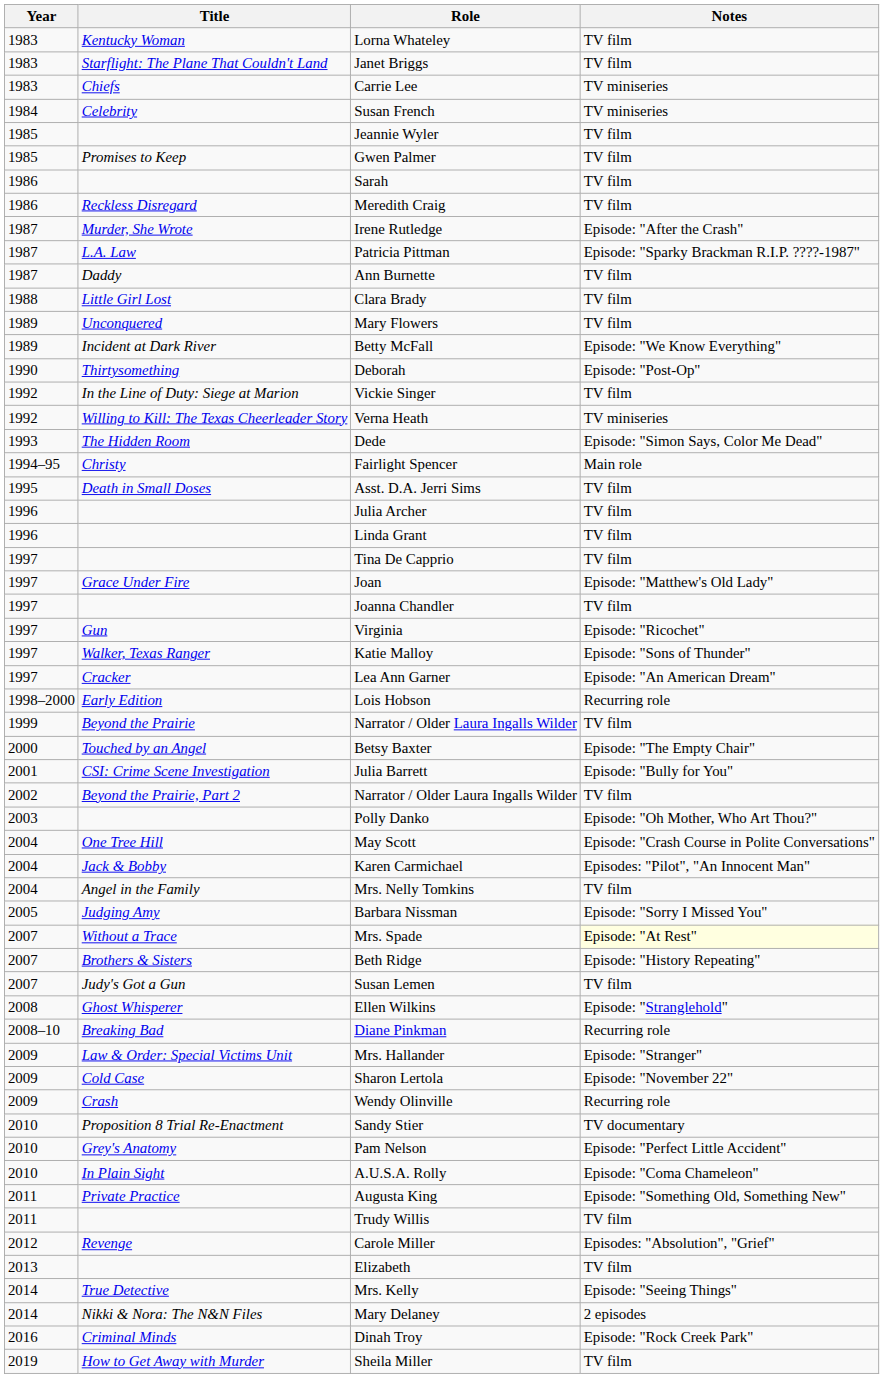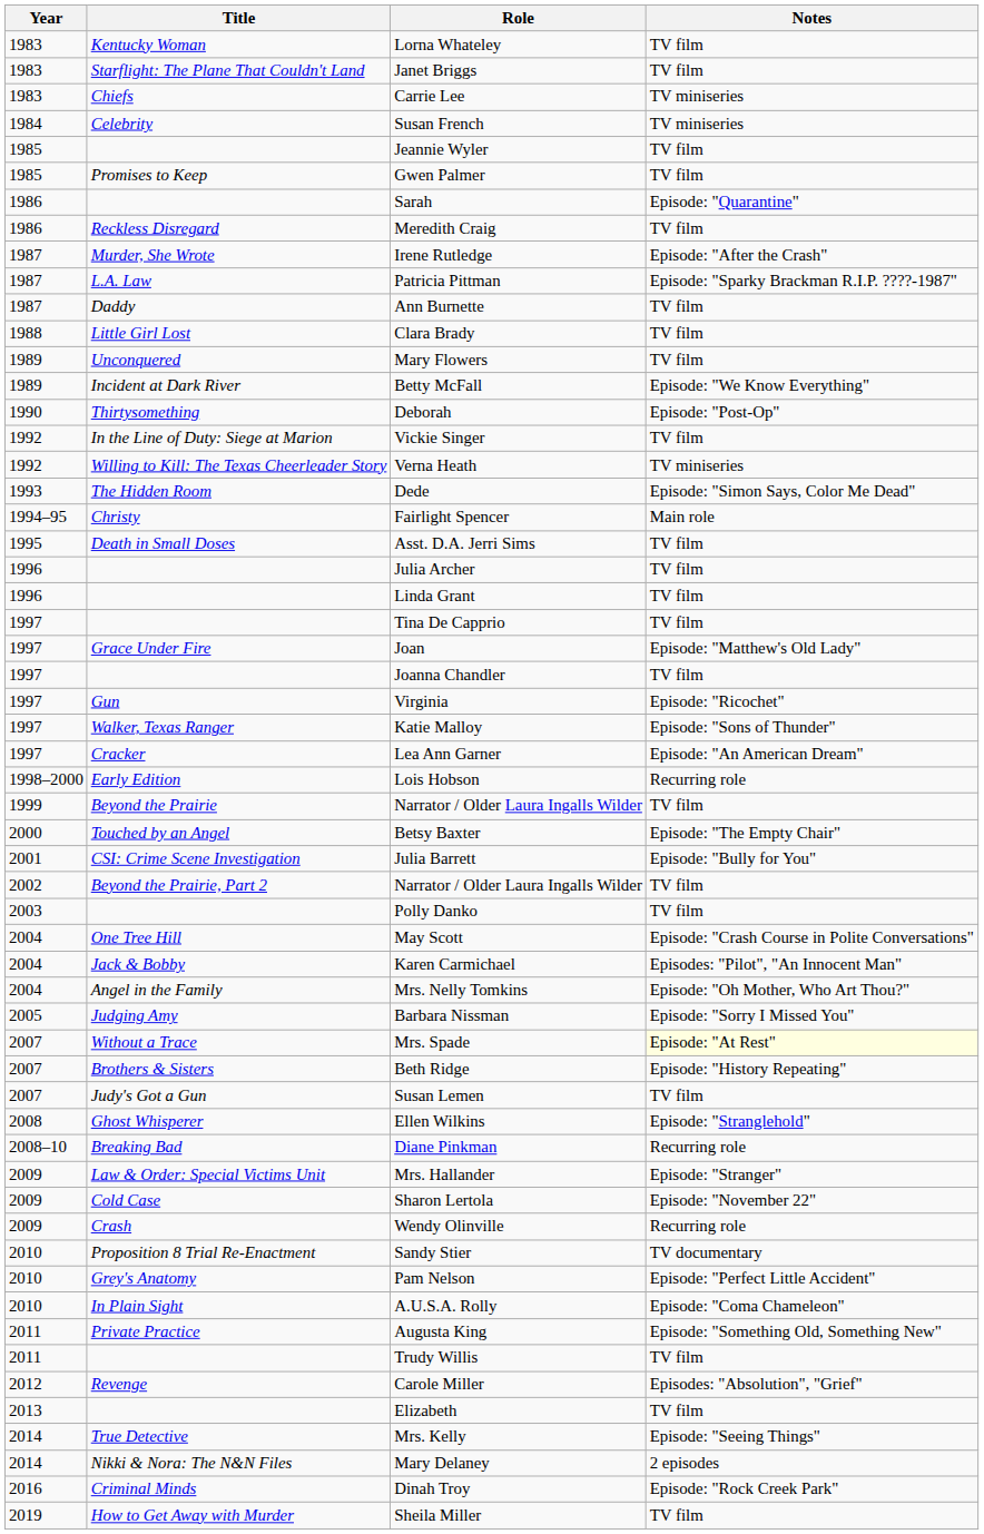 <table class="wikitable sortable">
 <tr>
 <th>Year</th>
 <th>Title</th>
 <th>Role</th>
 <th class="unsortable">Notes</th>
 </tr>
 <tr>
 <td>1983</td>
 <td><em><a href='#'>Kentucky Woman</a></em></td>
 <td>Lorna Whateley</td>
 <td>TV film</td>
 </tr>
 <tr>
 <td>1983</td>
 <td><em><a href='#'>Starflight: The Plane That Couldn't Land</a></em></td>
 <td>Janet Briggs</td>
 <td>TV film</td>
 </tr>
 <tr>
 <td>1983</td>
 <td><em><a href='#'>Chiefs</a></em></td>
 <td>Carrie Lee</td>
 <td>TV miniseries</td>
 </tr>
 <tr>
 <td>1984</td>
 <td><em><a href='#'>Celebrity</a></em></td>
 <td>Susan French</td>
 <td>TV miniseries</td>
 </tr>
 <tr>
 <td>1985</td>
 <td><em></em></td>
 <td>Jeannie Wyler</td>
 <td>TV film</td>
 </tr>
 <tr>
 <td>1985</td>
 <td><em>Promises to Keep</em></td>
 <td>Gwen Palmer</td>
 <td>TV film</td>
 </tr>
 <tr>
 <td>1986</td>
 <td><em></em></td>
 <td>Sarah</td>
-<td>TV film</td>
+<td>Episode: "<a href='#'>Quarantine</a>"</td>
 </tr>
 <tr>
 <td>1986</td>
 <td><em><a href='#'>Reckless Disregard</a></em></td>
 <td>Meredith Craig</td>
 <td>TV film</td>
 </tr>
 <tr>
 <td>1987</td>
 <td><em><a href='#'>Murder, She Wrote</a></em></td>
 <td>Irene Rutledge</td>
 <td>Episode: "After the Crash"</td>
 </tr>
 <tr>
 <td>1987</td>
 <td><em><a href='#'>L.A. Law</a></em></td>
 <td>Patricia Pittman</td>
 <td>Episode: "Sparky Brackman R.I.P. ????-1987"</td>
 </tr>
 <tr>
 <td>1987</td>
 <td><em>Daddy</em></td>
 <td>Ann Burnette</td>
 <td>TV film</td>
 </tr>
 <tr>
 <td>1988</td>
 <td><em><a href='#'>Little Girl Lost</a></em></td>
 <td>Clara Brady</td>
 <td>TV film</td>
 </tr>
 <tr>
 <td>1989</td>
 <td><em><a href='#'>Unconquered</a></em></td>
 <td>Mary Flowers</td>
 <td>TV film</td>
 </tr>
 <tr>
 <td>1989</td>
 <td><em>Incident at Dark River</em></td>
 <td>Betty McFall</td>
 <td>Episode: "We Know Everything"</td>
 </tr>
 <tr>
 <td>1990</td>
 <td><em><a href='#'>Thirtysomething</a></em></td>
 <td>Deborah</td>
 <td>Episode: "Post-Op"</td>
 </tr>
 <tr>
 <td>1992</td>
 <td><em>In the Line of Duty: Siege at Marion</em></td>
 <td>Vickie Singer</td>
 <td>TV film</td>
 </tr>
 <tr>
 <td>1992</td>
 <td><em><a href='#'>Willing to Kill: The Texas Cheerleader Story</a></em></td>
 <td>Verna Heath</td>
 <td>TV miniseries</td>
 </tr>
 <tr>
 <td>1993</td>
 <td><em><a href='#'>The Hidden Room</a></em></td>
 <td>Dede</td>
 <td>Episode: "Simon Says, Color Me Dead"</td>
 </tr>
 <tr>
 <td>1994–95</td>
 <td><em><a href='#'>Christy</a></em></td>
 <td>Fairlight Spencer</td>
 <td>Main role</td>
 </tr>
 <tr>
 <td>1995</td>
 <td><em><a href='#'>Death in Small Doses</a></em></td>
 <td>Asst. D.A. Jerri Sims</td>
 <td>TV film</td>
 </tr>
 <tr>
 <td>1996</td>
 <td><em></em></td>
 <td>Julia Archer</td>
 <td>TV film</td>
 </tr>
 <tr>
 <td>1996</td>
 <td><em></em></td>
 <td>Linda Grant</td>
 <td>TV film</td>
 </tr>
 <tr>
 <td>1997</td>
 <td><em></em></td>
 <td>Tina De Capprio</td>
 <td>TV film</td>
 </tr>
 <tr>
 <td>1997</td>
 <td><em><a href='#'>Grace Under Fire</a></em></td>
 <td>Joan</td>
 <td>Episode: "Matthew's Old Lady"</td>
 </tr>
 <tr>
 <td>1997</td>
 <td><em></em></td>
 <td>Joanna Chandler</td>
 <td>TV film</td>
 </tr>
 <tr>
 <td>1997</td>
 <td><em><a href='#'>Gun</a></em></td>
 <td>Virginia</td>
 <td>Episode: "Ricochet"</td>
 </tr>
 <tr>
 <td>1997</td>
 <td><em><a href='#'>Walker, Texas Ranger</a></em></td>
 <td>Katie Malloy</td>
 <td>Episode: "Sons of Thunder"</td>
 </tr>
 <tr>
 <td>1997</td>
 <td><em><a href='#'>Cracker</a></em></td>
 <td>Lea Ann Garner</td>
 <td>Episode: "An American Dream"</td>
 </tr>
 <tr>
 <td>1998–2000</td>
 <td><em><a href='#'>Early Edition</a></em></td>
 <td>Lois Hobson</td>
 <td>Recurring role</td>
 </tr>
 <tr>
 <td>1999</td>
 <td><em><a href='#'>Beyond the Prairie</a></em></td>
 <td>Narrator / Older <a href='#'>Laura Ingalls Wilder</a></td>
 <td>TV film</td>
 </tr>
 <tr>
 <td>2000</td>
 <td><em><a href='#'>Touched by an Angel</a></em></td>
 <td>Betsy Baxter</td>
 <td>Episode: "The Empty Chair"</td>
 </tr>
 <tr>
 <td>2001</td>
 <td><em><a href='#'>CSI: Crime Scene Investigation</a></em></td>
 <td>Julia Barrett</td>
 <td>Episode: "Bully for You"</td>
 </tr>
 <tr>
 <td>2002</td>
 <td><em><a href='#'>Beyond the Prairie, Part 2</a></em></td>
 <td>Narrator / Older Laura Ingalls Wilder</td>
 <td>TV film</td>
 </tr>
 <tr>
 <td>2003</td>
 <td><em></em></td>
 <td>Polly Danko</td>
-<td>Episode: "Oh Mother, Who Art Thou?"</td>
+<td>TV film</td>
 </tr>
 <tr>
 <td>2004</td>
 <td><em><a href='#'>One Tree Hill</a></em></td>
 <td>May Scott</td>
 <td>Episode: "Crash Course in Polite Conversations"</td>
 </tr>
 <tr>
 <td>2004</td>
 <td><em><a href='#'>Jack & Bobby</a></em></td>
 <td>Karen Carmichael</td>
 <td>Episodes: "Pilot", "An Innocent Man"</td>
 </tr>
 <tr>
 <td>2004</td>
 <td><em>Angel in the Family</em></td>
 <td>Mrs. Nelly Tomkins</td>
-<td>TV film</td>
+<td>Episode: "Oh Mother, Who Art Thou?"</td>
 </tr>
 <tr>
 <td>2005</td>
 <td><em><a href='#'>Judging Amy</a></em></td>
 <td>Barbara Nissman</td>
 <td>Episode: "Sorry I Missed You"</td>
 </tr>
 <tr>
 <td>2007</td>
 <td><em><a href='#'>Without a Trace</a></em></td>
 <td>Mrs. Spade</td>
 <td style="background: lightyellow;">Episode: "At Rest"</td>
 </tr>
 <tr>
 <td>2007</td>
 <td><em><a href='#'>Brothers & Sisters</a></em></td>
 <td>Beth Ridge</td>
 <td>Episode: "History Repeating"</td>
 </tr>
 <tr>
 <td>2007</td>
 <td><em>Judy's Got a Gun</em></td>
 <td>Susan Lemen</td>
 <td>TV film</td>
 </tr>
 <tr>
 <td>2008</td>
 <td><em><a href='#'>Ghost Whisperer</a></em></td>
 <td>Ellen Wilkins</td>
 <td>Episode: "<a href='#'>Stranglehold</a>"</td>
 </tr>
 <tr>
 <td>2008–10</td>
 <td><em><a href='#'>Breaking Bad</a></em></td>
 <td><a href='#'>Diane Pinkman</a></td>
 <td>Recurring role</td>
 </tr>
 <tr>
 <td>2009</td>
 <td><em><a href='#'>Law & Order: Special Victims Unit</a></em></td>
 <td>Mrs. Hallander</td>
 <td>Episode: "Stranger"</td>
 </tr>
 <tr>
 <td>2009</td>
 <td><em><a href='#'>Cold Case</a></em></td>
 <td>Sharon Lertola</td>
 <td>Episode: "November 22"</td>
 </tr>
 <tr>
 <td>2009</td>
 <td><em><a href='#'>Crash</a></em></td>
 <td>Wendy Olinville</td>
 <td>Recurring role</td>
 </tr>
 <tr>
 <td>2010</td>
 <td><em>Proposition 8 Trial Re-Enactment</em></td>
 <td>Sandy Stier</td>
 <td>TV documentary</td>
 </tr>
 <tr>
 <td>2010</td>
 <td><em><a href='#'>Grey's Anatomy</a></em></td>
 <td>Pam Nelson</td>
 <td>Episode: "Perfect Little Accident"</td>
 </tr>
 <tr>
 <td>2010</td>
 <td><em><a href='#'>In Plain Sight</a></em></td>
 <td>A.U.S.A. Rolly</td>
 <td>Episode: "Coma Chameleon"</td>
 </tr>
 <tr>
 <td>2011</td>
 <td><em><a href='#'>Private Practice</a></em></td>
 <td>Augusta King</td>
 <td>Episode: "Something Old, Something New"</td>
 </tr>
 <tr>
 <td>2011</td>
 <td><em></em></td>
 <td>Trudy Willis</td>
 <td>TV film</td>
 </tr>
 <tr>
 <td>2012</td>
 <td><em><a href='#'>Revenge</a></em></td>
 <td>Carole Miller</td>
 <td>Episodes: "Absolution", "Grief"</td>
 </tr>
 <tr>
 <td>2013</td>
 <td><em></em></td>
 <td>Elizabeth</td>
 <td>TV film</td>
 </tr>
 <tr>
 <td>2014</td>
 <td><em><a href='#'>True Detective</a></em></td>
 <td>Mrs. Kelly</td>
 <td>Episode: "Seeing Things"</td>
 </tr>
 <tr>
 <td>2014</td>
 <td><em>Nikki & Nora: The N&N Files</em></td>
 <td>Mary Delaney</td>
 <td>2 episodes</td>
 </tr>
 <tr>
 <td>2016</td>
 <td><em><a href='#'>Criminal Minds</a></em></td>
 <td>Dinah Troy</td>
 <td>Episode: "Rock Creek Park"</td>
 </tr>
 <tr>
 <td>2019</td>
 <td><em><a href='#'>How to Get Away with Murder</a></em></td>
 <td>Sheila Miller</td>
 <td>TV film</td>
 </tr>
 </table>
